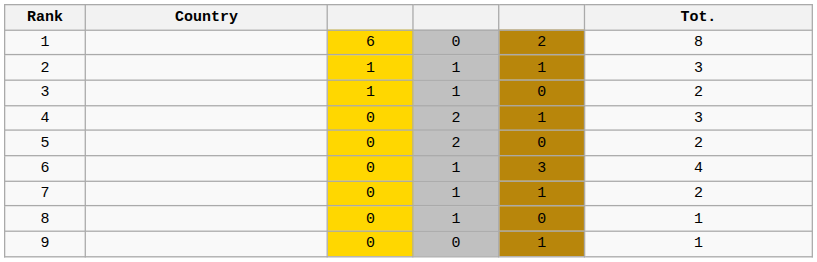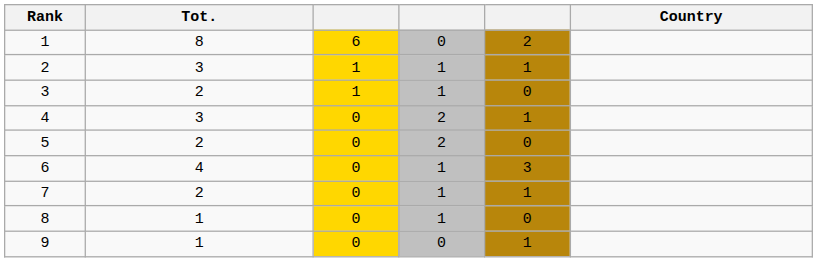 <table class=wikitable width=50% cellspacing="1" cellpadding="3" style="border:1px solid #AAAAAA;font-size:90%; text-align:center">
 <tr bgcolor="#EFEFEF">
 <th width=10%>Rank</th>
-<th width=30%>Country</th>
+<th>Tot.</th>
 <th></th>
 <th></th>
 <th></th>
-<th>Tot.</th>
+<th width=30%>Country</th>
 </tr>
 <tr>
 <td>1</td>
-<td align=left></td>
+<td>8</td>
 <td bgcolor=#ffd700>6</td>
 <td bgcolor=#c0c0c0>0</td>
 <td bgcolor=#b8860b>2</td>
-<td>8</td>
+<td align=left></td>
 </tr>
 <tr>
 <td>2</td>
-<td align=left></td>
+<td>3</td>
 <td bgcolor=#ffd700>1</td>
 <td bgcolor=#c0c0c0>1</td>
 <td bgcolor=#b8860b>1</td>
-<td>3</td>
+<td align=left></td>
 </tr>
 <tr>
 <td>3</td>
-<td align=left></td>
+<td>2</td>
 <td bgcolor=#ffd700>1</td>
 <td bgcolor=#c0c0c0>1</td>
 <td bgcolor=#b8860b>0</td>
-<td>2</td>
+<td align=left></td>
 </tr>
 <tr>
 <td>4</td>
-<td align=left></td>
+<td>3</td>
 <td bgcolor=#ffd700>0</td>
 <td bgcolor=#c0c0c0>2</td>
 <td bgcolor=#b8860b>1</td>
-<td>3</td>
+<td align=left></td>
 </tr>
 <tr>
 <td>5</td>
-<td align=left></td>
+<td>2</td>
 <td bgcolor=#ffd700>0</td>
 <td bgcolor=#c0c0c0>2</td>
 <td bgcolor=#b8860b>0</td>
-<td>2</td>
+<td align=left></td>
 </tr>
 <tr>
 <td>6</td>
-<td align=left></td>
+<td>4</td>
 <td bgcolor=#ffd700>0</td>
 <td bgcolor=#c0c0c0>1</td>
 <td bgcolor=#b8860b>3</td>
-<td>4</td>
+<td align=left></td>
 </tr>
 <tr>
 <td>7</td>
-<td align=left></td>
+<td>2</td>
 <td bgcolor=#ffd700>0</td>
 <td bgcolor=#c0c0c0>1</td>
 <td bgcolor=#b8860b>1</td>
-<td>2</td>
+<td align=left></td>
 </tr>
 <tr>
 <td>8</td>
-<td align=left></td>
+<td>1</td>
 <td bgcolor=#ffd700>0</td>
 <td bgcolor=#c0c0c0>1</td>
 <td bgcolor=#b8860b>0</td>
-<td>1</td>
+<td align=left></td>
 </tr>
 <tr>
 <td>9</td>
-<td align=left></td>
+<td>1</td>
 <td bgcolor=#ffd700>0</td>
 <td bgcolor=#c0c0c0>0</td>
 <td bgcolor=#b8860b>1</td>
-<td>1</td>
+<td align=left></td>
 </tr>
 </table>
